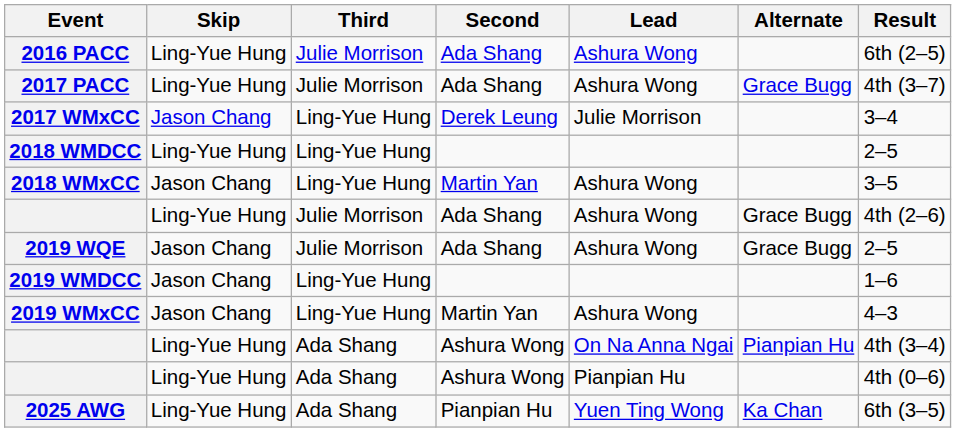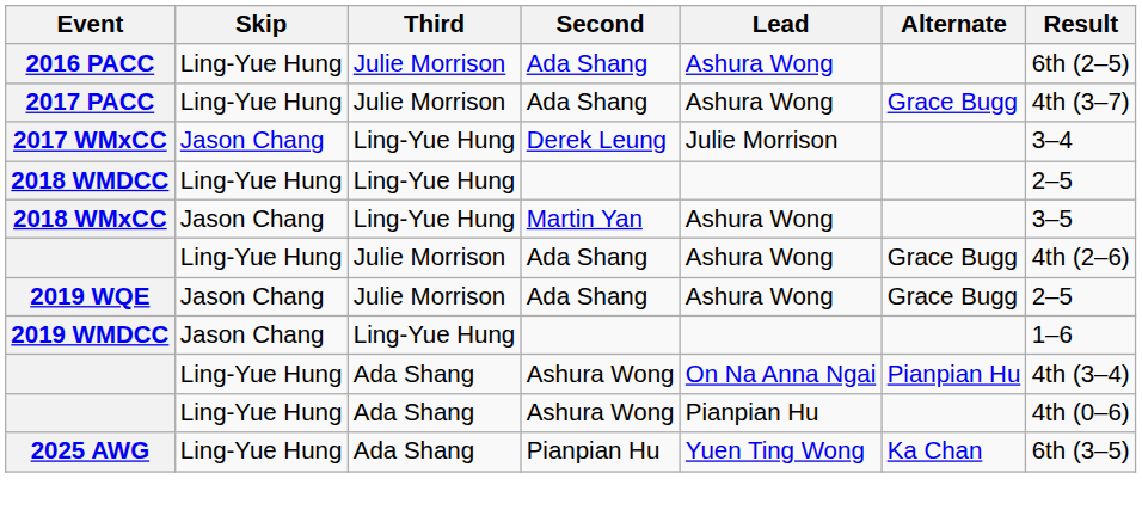 <table class="wikitable">
 <tr>
 <th scope="col">Event</th>
 <th scope="col">Skip</th>
 <th scope="col">Third</th>
 <th scope="col">Second</th>
 <th scope="col">Lead</th>
 <th scope="col">Alternate</th>
 <th scope="col">Result</th>
 </tr>
 <tr>
 <th scope="row"><a href='#'>2016 PACC</a></th>
 <td>Ling-Yue Hung</td>
 <td><a href='#'>Julie Morrison</a></td>
 <td><a href='#'>Ada Shang</a></td>
 <td><a href='#'>Ashura Wong</a></td>
 <td></td>
 <td>6th (2–5)</td>
 </tr>
 <tr>
 <th scope="row"><a href='#'>2017 PACC</a></th>
 <td>Ling-Yue Hung</td>
 <td>Julie Morrison</td>
 <td>Ada Shang</td>
 <td>Ashura Wong</td>
 <td><a href='#'>Grace Bugg</a></td>
 <td>4th (3–7)</td>
 </tr>
 <tr>
 <th scope="row"><a href='#'>2017 WMxCC</a></th>
 <td><a href='#'>Jason Chang</a></td>
 <td>Ling-Yue Hung</td>
 <td><a href='#'>Derek Leung</a></td>
 <td>Julie Morrison</td>
 <td></td>
 <td>3–4</td>
 </tr>
 <tr>
 <th scope="row"><a href='#'>2018 WMDCC</a></th>
 <td>Ling-Yue Hung</td>
 <td>Ling-Yue Hung</td>
 <td></td>
 <td></td>
 <td></td>
 <td>2–5</td>
 </tr>
 <tr>
 <th scope="row"><a href='#'>2018 WMxCC</a></th>
 <td>Jason Chang</td>
 <td>Ling-Yue Hung</td>
 <td><a href='#'>Martin Yan</a></td>
 <td>Ashura Wong</td>
 <td></td>
 <td>3–5</td>
 </tr>
 <tr>
 <th scope="row"></th>
 <td>Ling-Yue Hung</td>
 <td>Julie Morrison</td>
 <td>Ada Shang</td>
 <td>Ashura Wong</td>
 <td>Grace Bugg</td>
 <td>4th (2–6)</td>
 </tr>
 <tr>
 <th scope="row"><a href='#'>2019 WQE</a></th>
 <td>Jason Chang</td>
 <td>Julie Morrison</td>
 <td>Ada Shang</td>
 <td>Ashura Wong</td>
 <td>Grace Bugg</td>
 <td>2–5</td>
 </tr>
 <tr>
 <th scope="row"><a href='#'>2019 WMDCC</a></th>
 <td>Jason Chang</td>
 <td>Ling-Yue Hung</td>
 <td></td>
 <td></td>
 <td></td>
 <td>1–6</td>
 </tr>
 <tr>
-<th scope="row"><a href='#'>2019 WMxCC</a></th>
-<td>Jason Chang</td>
-<td>Ling-Yue Hung</td>
-<td>Martin Yan</td>
-<td>Ashura Wong</td>
-<td></td>
-<td>4–3</td>
-</tr>
-<tr>
 <th scope="row"></th>
 <td>Ling-Yue Hung</td>
 <td>Ada Shang</td>
 <td>Ashura Wong</td>
 <td><a href='#'>On Na Anna Ngai</a></td>
 <td><a href='#'>Pianpian Hu</a></td>
 <td>4th (3–4)</td>
 </tr>
 <tr>
 <th scope="row"></th>
 <td>Ling-Yue Hung</td>
 <td>Ada Shang</td>
 <td>Ashura Wong</td>
 <td>Pianpian Hu</td>
 <td></td>
 <td>4th (0–6)</td>
 </tr>
 <tr>
 <th scope="row"><a href='#'>2025 AWG</a></th>
 <td>Ling-Yue Hung</td>
 <td>Ada Shang</td>
 <td>Pianpian Hu</td>
 <td><a href='#'>Yuen Ting Wong</a></td>
 <td><a href='#'>Ka Chan</a></td>
 <td>6th (3–5)</td>
 </tr>
 </table>
